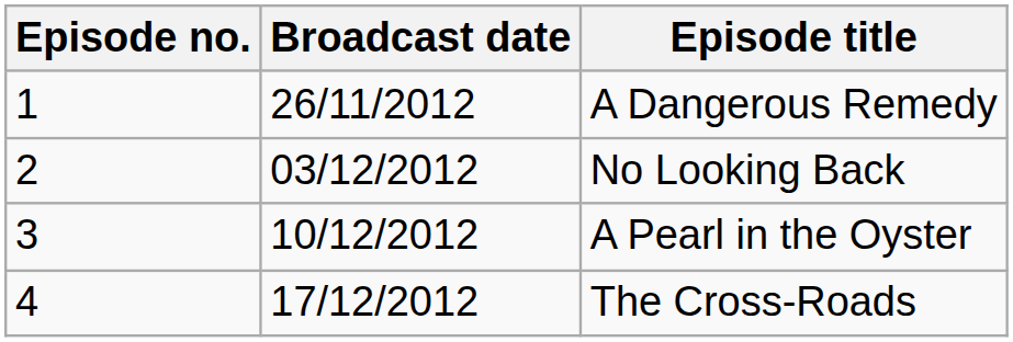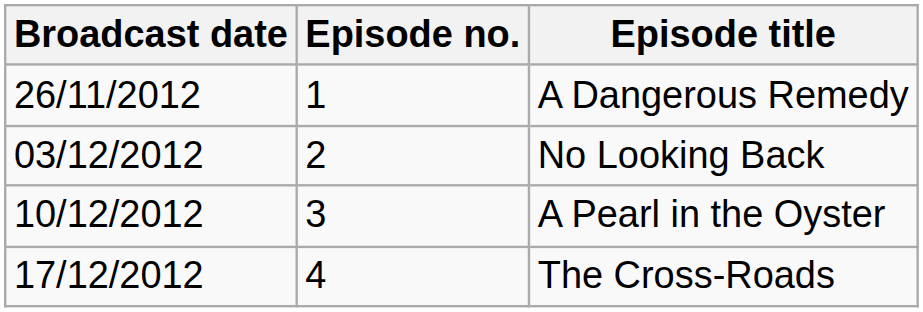 <table class="wikitable">
 <tr>
+<th>Broadcast date</th>
 <th>Episode no.</th>
-<th>Broadcast date</th>
 <th>Episode title</th>
 </tr>
 <tr>
+<td>26/11/2012</td>
 <td>1</td>
-<td>26/11/2012</td>
 <td>A Dangerous Remedy</td>
 </tr>
 <tr>
+<td>03/12/2012</td>
 <td>2</td>
-<td>03/12/2012</td>
 <td>No Looking Back</td>
 </tr>
 <tr>
+<td>10/12/2012</td>
 <td>3</td>
-<td>10/12/2012</td>
 <td>A Pearl in the Oyster</td>
 </tr>
 <tr>
+<td>17/12/2012</td>
 <td>4</td>
-<td>17/12/2012</td>
 <td>The Cross-Roads</td>
 </tr>
 </table>
